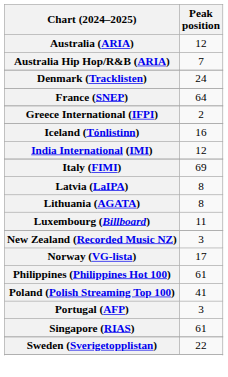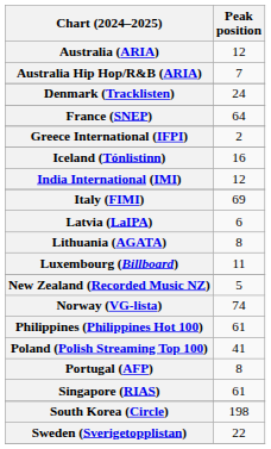 <table class="wikitable sortable plainrowheaders" style="text-align:center;">
 <tr>
 <th scope="col">Chart (2024–2025)</th>
 <th scope="col">Peak<br>position</th>
 </tr>
 <tr>
 <th scope="row">Australia (<a href='#'>ARIA</a>)</th>
 <td>12</td>
 </tr>
 <tr>
 <th scope="row">Australia Hip Hop/R&B (<a href='#'>ARIA</a>)</th>
 <td>7</td>
 </tr>
 <tr>
 </tr>
 <tr>
 </tr>
 <tr>
 </tr>
 <tr>
 <th scope="row">Denmark (<a href='#'>Tracklisten</a>)</th>
 <td>24</td>
 </tr>
 <tr>
 </tr>
 <tr>
 <th scope="row">France (<a href='#'>SNEP</a>)</th>
 <td>64</td>
 </tr>
 <tr>
 </tr>
 <tr>
 </tr>
 <tr>
 <th scope="row">Greece International (<a href='#'>IFPI</a>)</th>
 <td>2</td>
 </tr>
 <tr>
 </tr>
 <tr>
 <th scope="row">Iceland (<a href='#'>Tónlistinn</a>)</th>
 <td>16</td>
 </tr>
 <tr>
 <th scope="row"><a href='#'>India International</a> (<a href='#'>IMI</a>)</th>
 <td>12</td>
 </tr>
 <tr>
 </tr>
 <tr>
 <th scope="row">Italy (<a href='#'>FIMI</a>)</th>
 <td>69</td>
 </tr>
 <tr>
 <th scope="row">Latvia (<a href='#'>LaIPA</a>)</th>
-<td>8</td>
+<td>6</td>
 </tr>
 <tr>
 <th scope="row">Lithuania (<a href='#'>AGATA</a>)</th>
 <td>8</td>
 </tr>
 <tr>
 <th scope="row">Luxembourg (<em><a href='#'>Billboard</a></em>)</th>
 <td>11</td>
 </tr>
 <tr>
 </tr>
 <tr>
 <th scope="row">New Zealand (<a href='#'>Recorded Music NZ</a>)</th>
-<td>3</td>
+<td>5</td>
 </tr>
 <tr>
 <th scope="row">Norway (<a href='#'>VG-lista</a>)</th>
-<td>17</td>
+<td>74</td>
 </tr>
 <tr>
 <th scope="row">Philippines (<a href='#'>Philippines Hot 100</a>)</th>
 <td>61</td>
 </tr>
 <tr>
 <th scope="row">Poland (<a href='#'>Polish Streaming Top 100</a>)</th>
 <td>41</td>
 </tr>
 <tr>
 <th scope="row">Portugal (<a href='#'>AFP</a>)</th>
-<td>3</td>
+<td>8</td>
 </tr>
 <tr>
 <th scope="row">Singapore (<a href='#'>RIAS</a>)</th>
 <td>61</td>
 </tr>
 <tr>
 </tr>
 <tr>
+</tr>
+<tr>
+<th scope="row">South Korea (<a href='#'>Circle</a>)</th>
+<td>198</td>
 </tr>
 <tr>
 <th scope="row">Sweden (<a href='#'>Sverigetopplistan</a>)</th>
 <td>22</td>
 </tr>
 <tr>
 </tr>
 <tr>
 </tr>
 <tr>
 </tr>
 <tr>
 </tr>
 <tr>
 </tr>
 <tr>
 </tr>
 <tr>
 </tr>
 </table>
